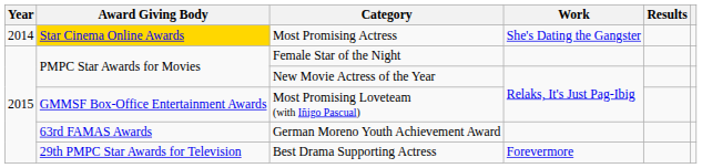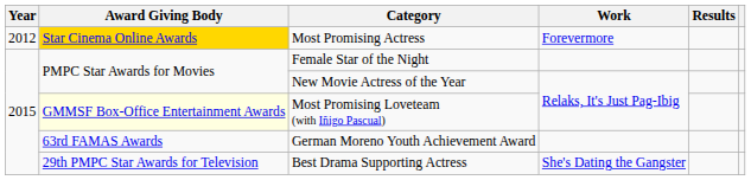 <table class="wikitable">
 <tr>
 <th>Year</th>
 <th>Award Giving Body</th>
 <th>Category</th>
 <th>Work</th>
 <th>Results</th>
 <th></th>
 </tr>
 <tr>
-<td>2014</td>
+<td>2012</td>
 <td style="background: gold;"><a href='#'>Star Cinema Online Awards</a></td>
 <td>Most Promising Actress</td>
-<td><a href='#'>She's Dating the Gangster</a></td>
+<td><a href='#'>Forevermore</a></td>
 <td></td>
 <td></td>
 </tr>
 <tr>
 <td rowspan="5">2015</td>
 <td rowspan=2>PMPC Star Awards for Movies</td>
 <td>Female Star of the Night</td>
 <td></td>
 <td></td>
 <td></td>
 </tr>
 <tr>
 <td>New Movie Actress of the Year</td>
 <td rowspan=2><a href='#'>Relaks, It's Just Pag-Ibig</a></td>
 <td></td>
 <td></td>
 </tr>
 <tr>
-<td><a href='#'>GMMSF Box-Office Entertainment Awards</a></td>
+<td style="background: lightyellow;"><a href='#'>GMMSF Box-Office Entertainment Awards</a></td>
 <td>Most Promising Loveteam <br><small>(with <a href='#'>Iñigo Pascual</a>)</small></td>
 <td></td>
 <td></td>
 </tr>
 <tr>
 <td><a href='#'>63rd FAMAS Awards</a></td>
 <td>German Moreno Youth Achievement Award</td>
 <td></td>
 <td></td>
 <td></td>
 </tr>
 <tr>
 <td><a href='#'>29th PMPC Star Awards for Television</a></td>
 <td>Best Drama Supporting Actress</td>
-<td><a href='#'>Forevermore</a></td>
+<td><a href='#'>She's Dating the Gangster</a></td>
 <td></td>
 <td></td>
 </tr>
 </table>
